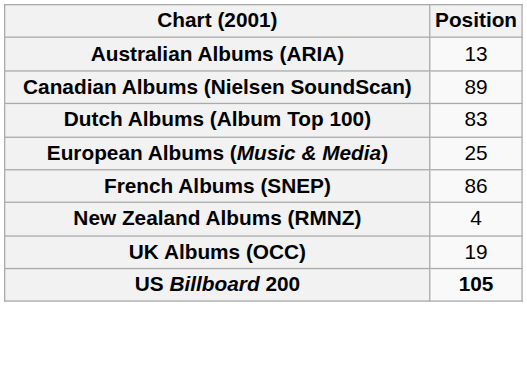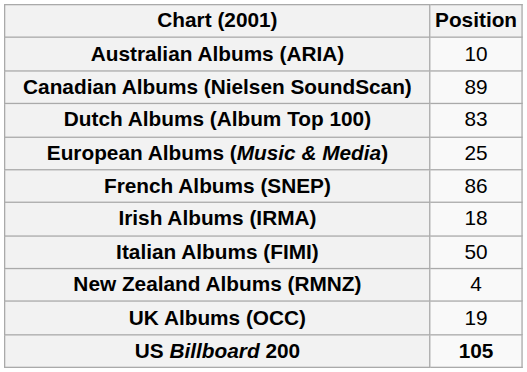 <table class="wikitable sortable plainrowheaders" style="text-align:center">
 <tr>
 <th scope="col" style="width:20em;">Chart (2001)</th>
 <th scope="col">Position</th>
 </tr>
 <tr>
 <th scope="row">Australian Albums (ARIA)</th>
-<td>13</td>
+<td>10</td>
 </tr>
 <tr>
 <th scope="row">Canadian Albums (Nielsen SoundScan)</th>
 <td>89</td>
 </tr>
 <tr>
 <th scope="row">Dutch Albums (Album Top 100)</th>
 <td>83</td>
 </tr>
 <tr>
 <th scope="row">European Albums (<em>Music & Media</em>)</th>
 <td>25</td>
 </tr>
 <tr>
 <th scope="row">French Albums (SNEP)</th>
 <td>86</td>
 </tr>
 <tr>
+<th scope="row">Irish Albums (IRMA)</th>
+<td>18</td>
+</tr>
+<tr>
+<th scope="row">Italian Albums (FIMI)</th>
+<td>50</td>
+</tr>
+<tr>
 <th scope="row">New Zealand Albums (RMNZ)</th>
 <td>4</td>
 </tr>
 <tr>
 <th scope="row">UK Albums (OCC)</th>
 <td>19</td>
 </tr>
 <tr>
 <th scope="row">US <em>Billboard</em> 200</th>
 <td><strong>105</strong></td>
 </tr>
 </table>
